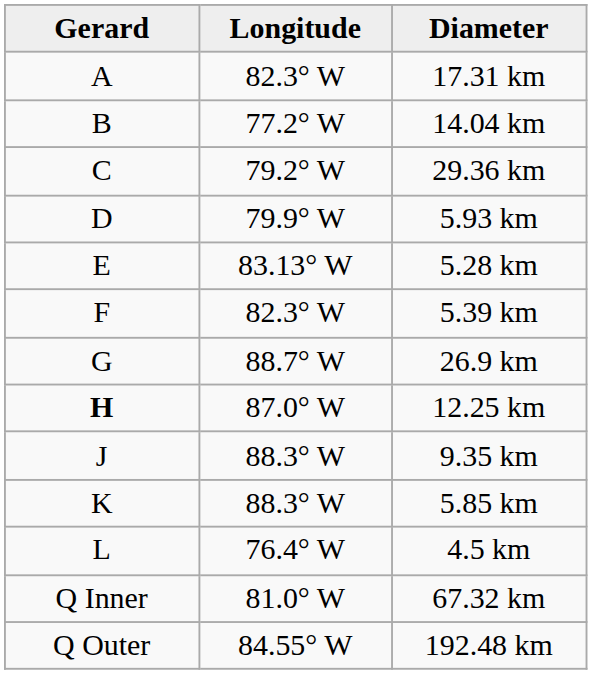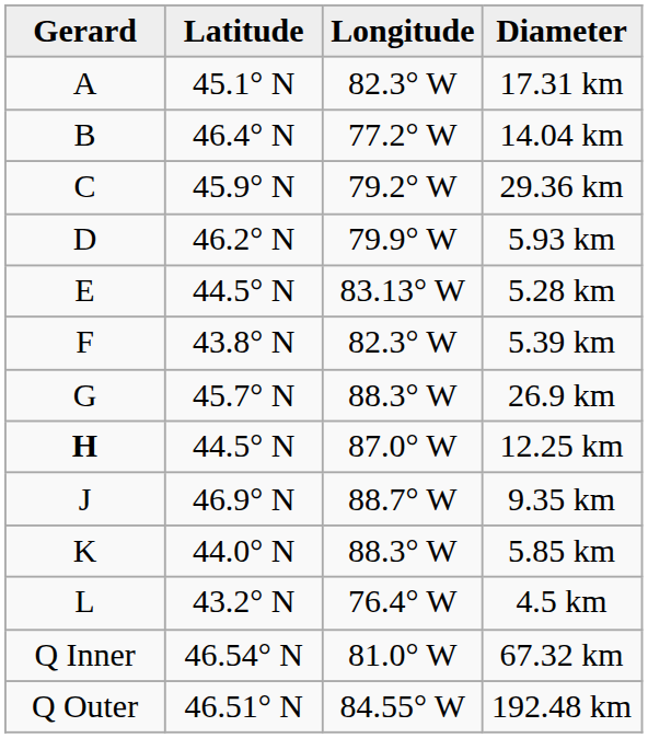 <table class="wikitable">
 <tr>
 <th width="25%" style="background:#eeeeee;">Gerard</th>
+<th width="25%" style="background:#eeeeee;">Latitude</th>
 <th width="25%" style="background:#eeeeee;">Longitude</th>
 <th width="25%" style="background:#eeeeee;">Diameter</th>
 </tr>
 <tr>
 <td align="center">A</td>
+<td align="center">45.1° N</td>
 <td align="center">82.3° W</td>
 <td align="center">17.31 km</td>
 </tr>
 <tr>
 <td align="center">B</td>
+<td align="center">46.4° N</td>
 <td align="center">77.2° W</td>
 <td align="center">14.04 km</td>
 </tr>
 <tr>
 <td align="center">C</td>
+<td align="center">45.9° N</td>
 <td align="center">79.2° W</td>
 <td align="center">29.36 km</td>
 </tr>
 <tr>
 <td align="center">D</td>
+<td align="center">46.2° N</td>
 <td align="center">79.9° W</td>
 <td align="center">5.93 km</td>
 </tr>
 <tr>
 <td align="center">E</td>
+<td align="center">44.5° N</td>
 <td align="center">83.13° W</td>
 <td align="center">5.28 km</td>
 </tr>
 <tr>
 <td align="center">F</td>
+<td align="center">43.8° N</td>
 <td align="center">82.3° W</td>
 <td align="center">5.39 km</td>
 </tr>
 <tr>
 <td align="center">G</td>
-<td align="center">88.7° W</td>
+<td align="center">45.7° N</td>
+<td align="center">88.3° W</td>
 <td align="center">26.9 km</td>
 </tr>
 <tr>
 <td align="center"><strong>H</strong></td>
+<td align="center">44.5° N</td>
 <td align="center">87.0° W</td>
 <td align="center">12.25 km</td>
 </tr>
 <tr>
 <td align="center">J</td>
-<td align="center">88.3° W</td>
+<td align="center">46.9° N</td>
+<td align="center">88.7° W</td>
 <td align="center">9.35 km</td>
 </tr>
 <tr>
 <td align="center">K</td>
+<td align="center">44.0° N</td>
 <td align="center">88.3° W</td>
 <td align="center">5.85 km</td>
 </tr>
 <tr>
 <td align="center">L</td>
+<td align="center">43.2° N</td>
 <td align="center">76.4° W</td>
 <td align="center">4.5 km</td>
 </tr>
 <tr>
 <td align="center">Q Inner</td>
+<td align="center">46.54° N</td>
 <td align="center">81.0° W</td>
 <td align="center">67.32 km</td>
 </tr>
 <tr>
 <td align="center">Q Outer</td>
+<td align="center">46.51° N</td>
 <td align="center">84.55° W</td>
 <td align="center">192.48 km</td>
 </tr>
 </table>
